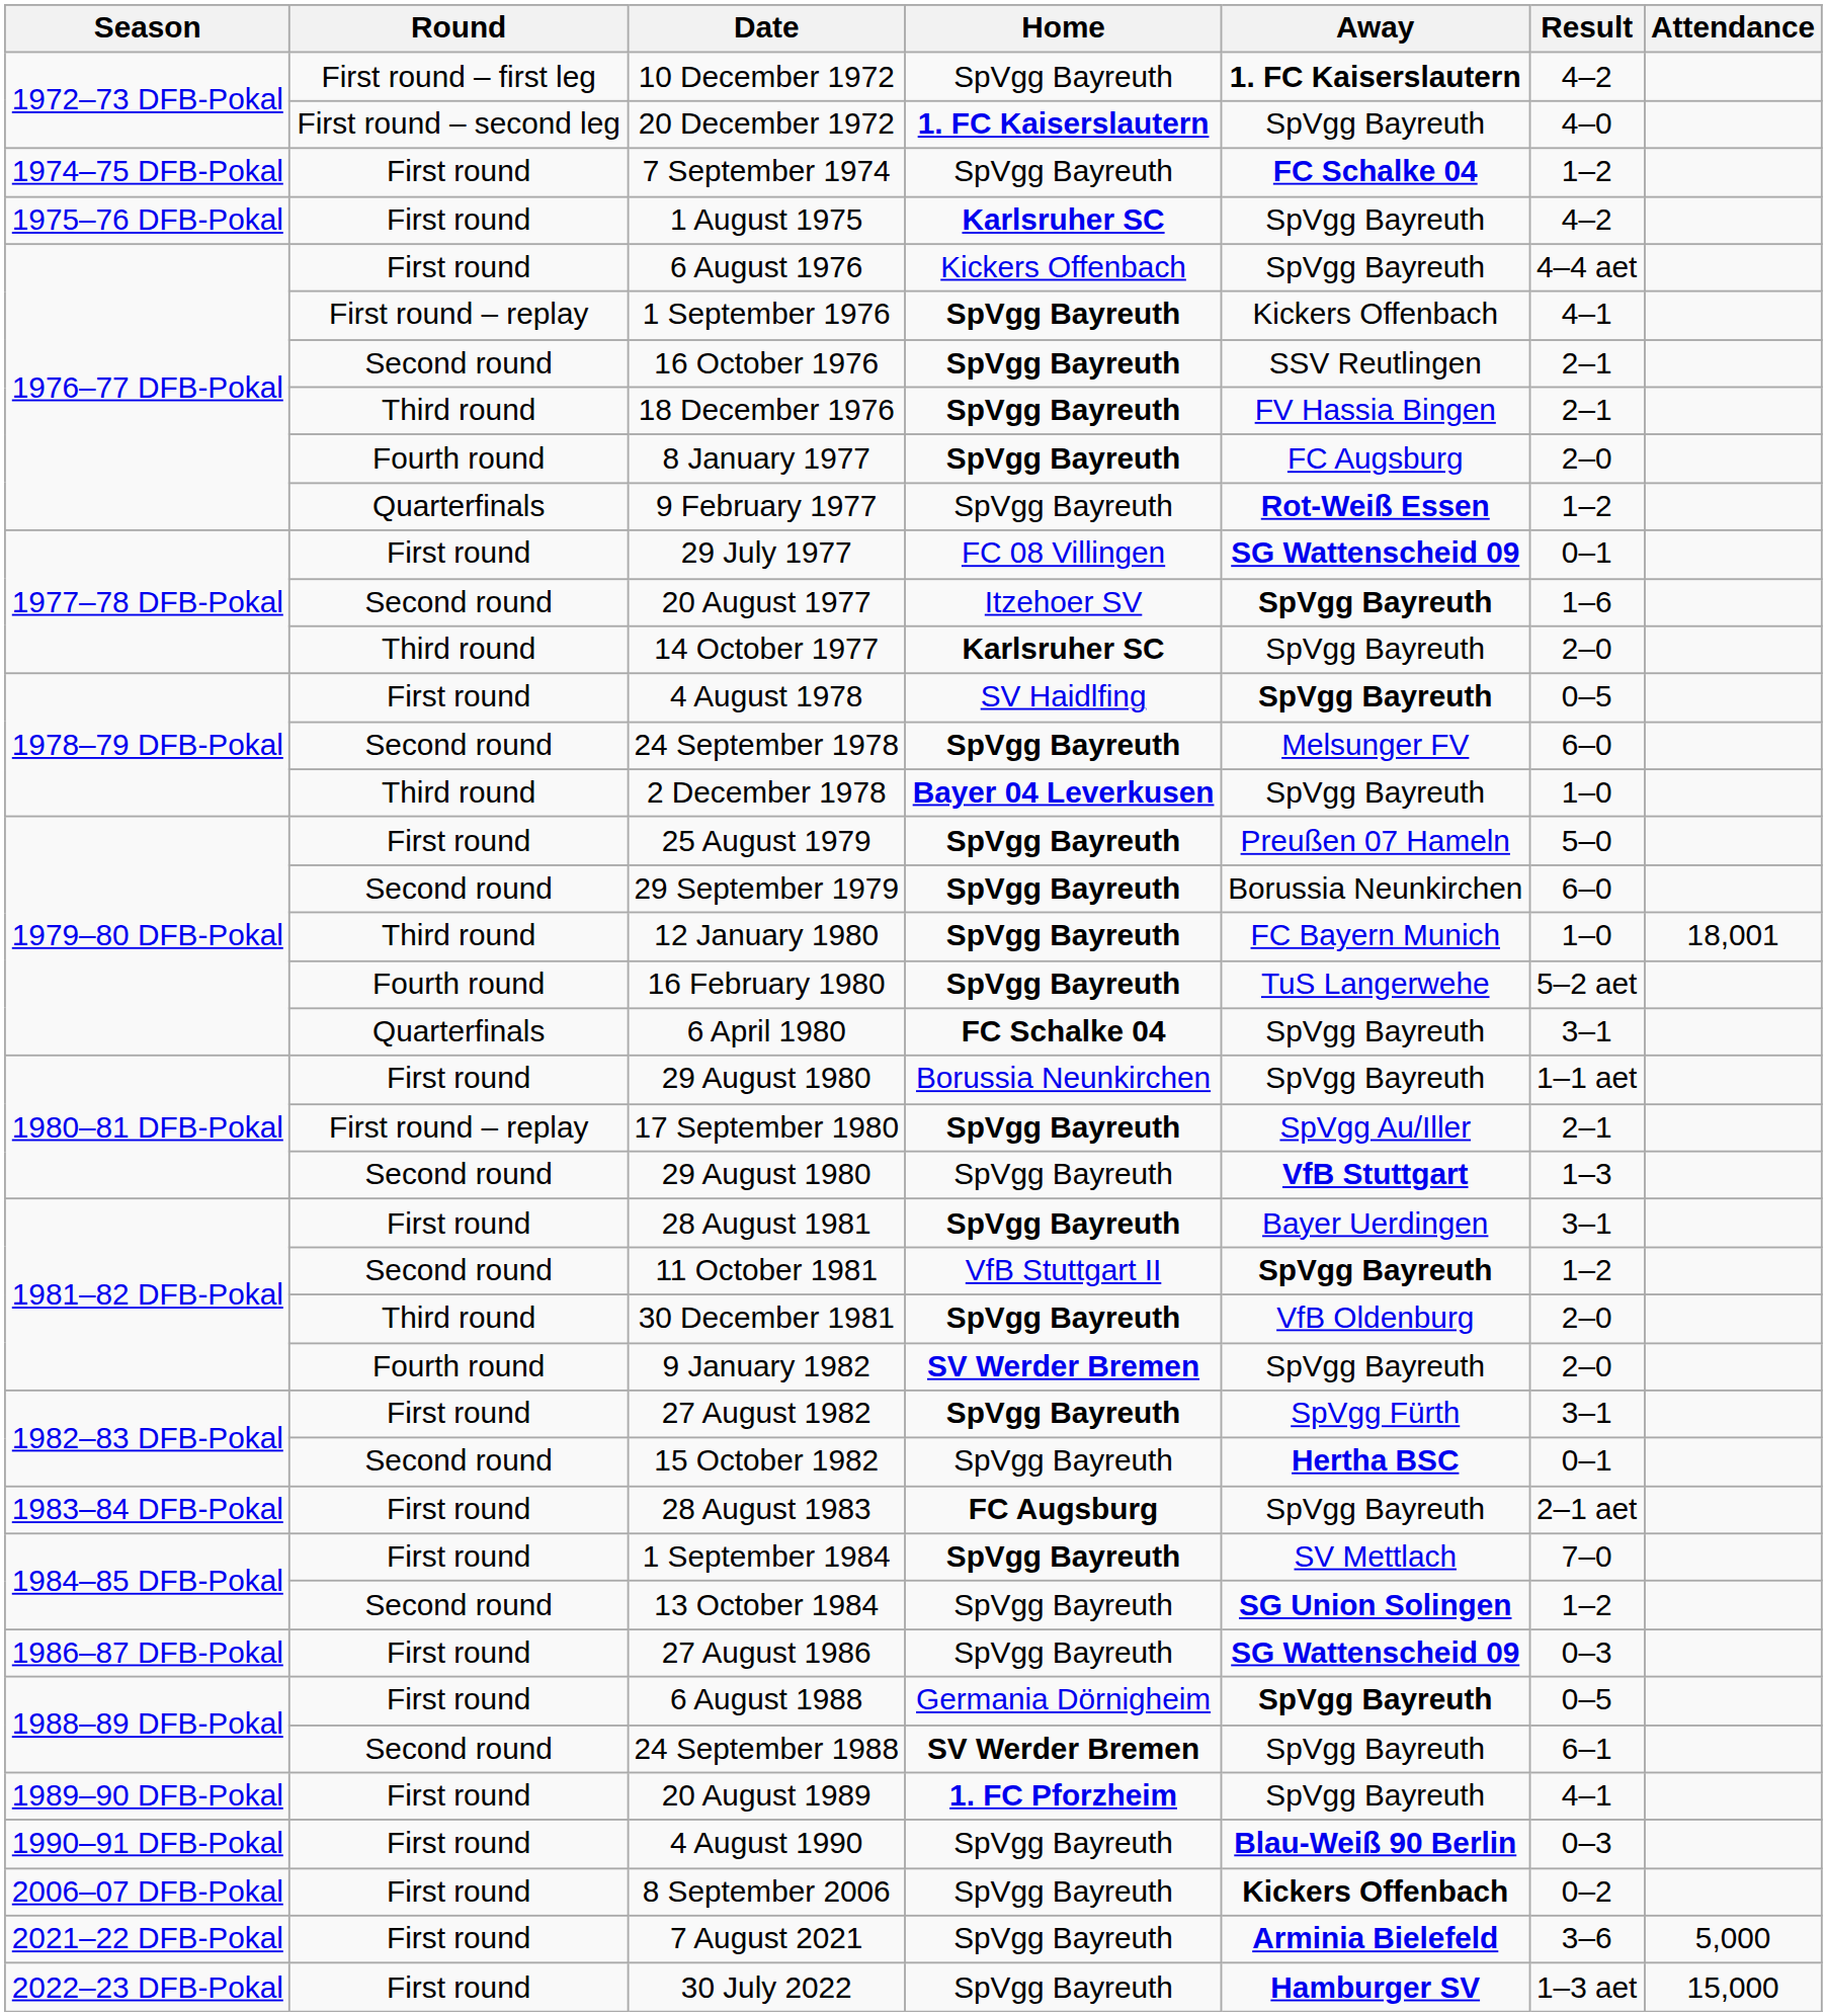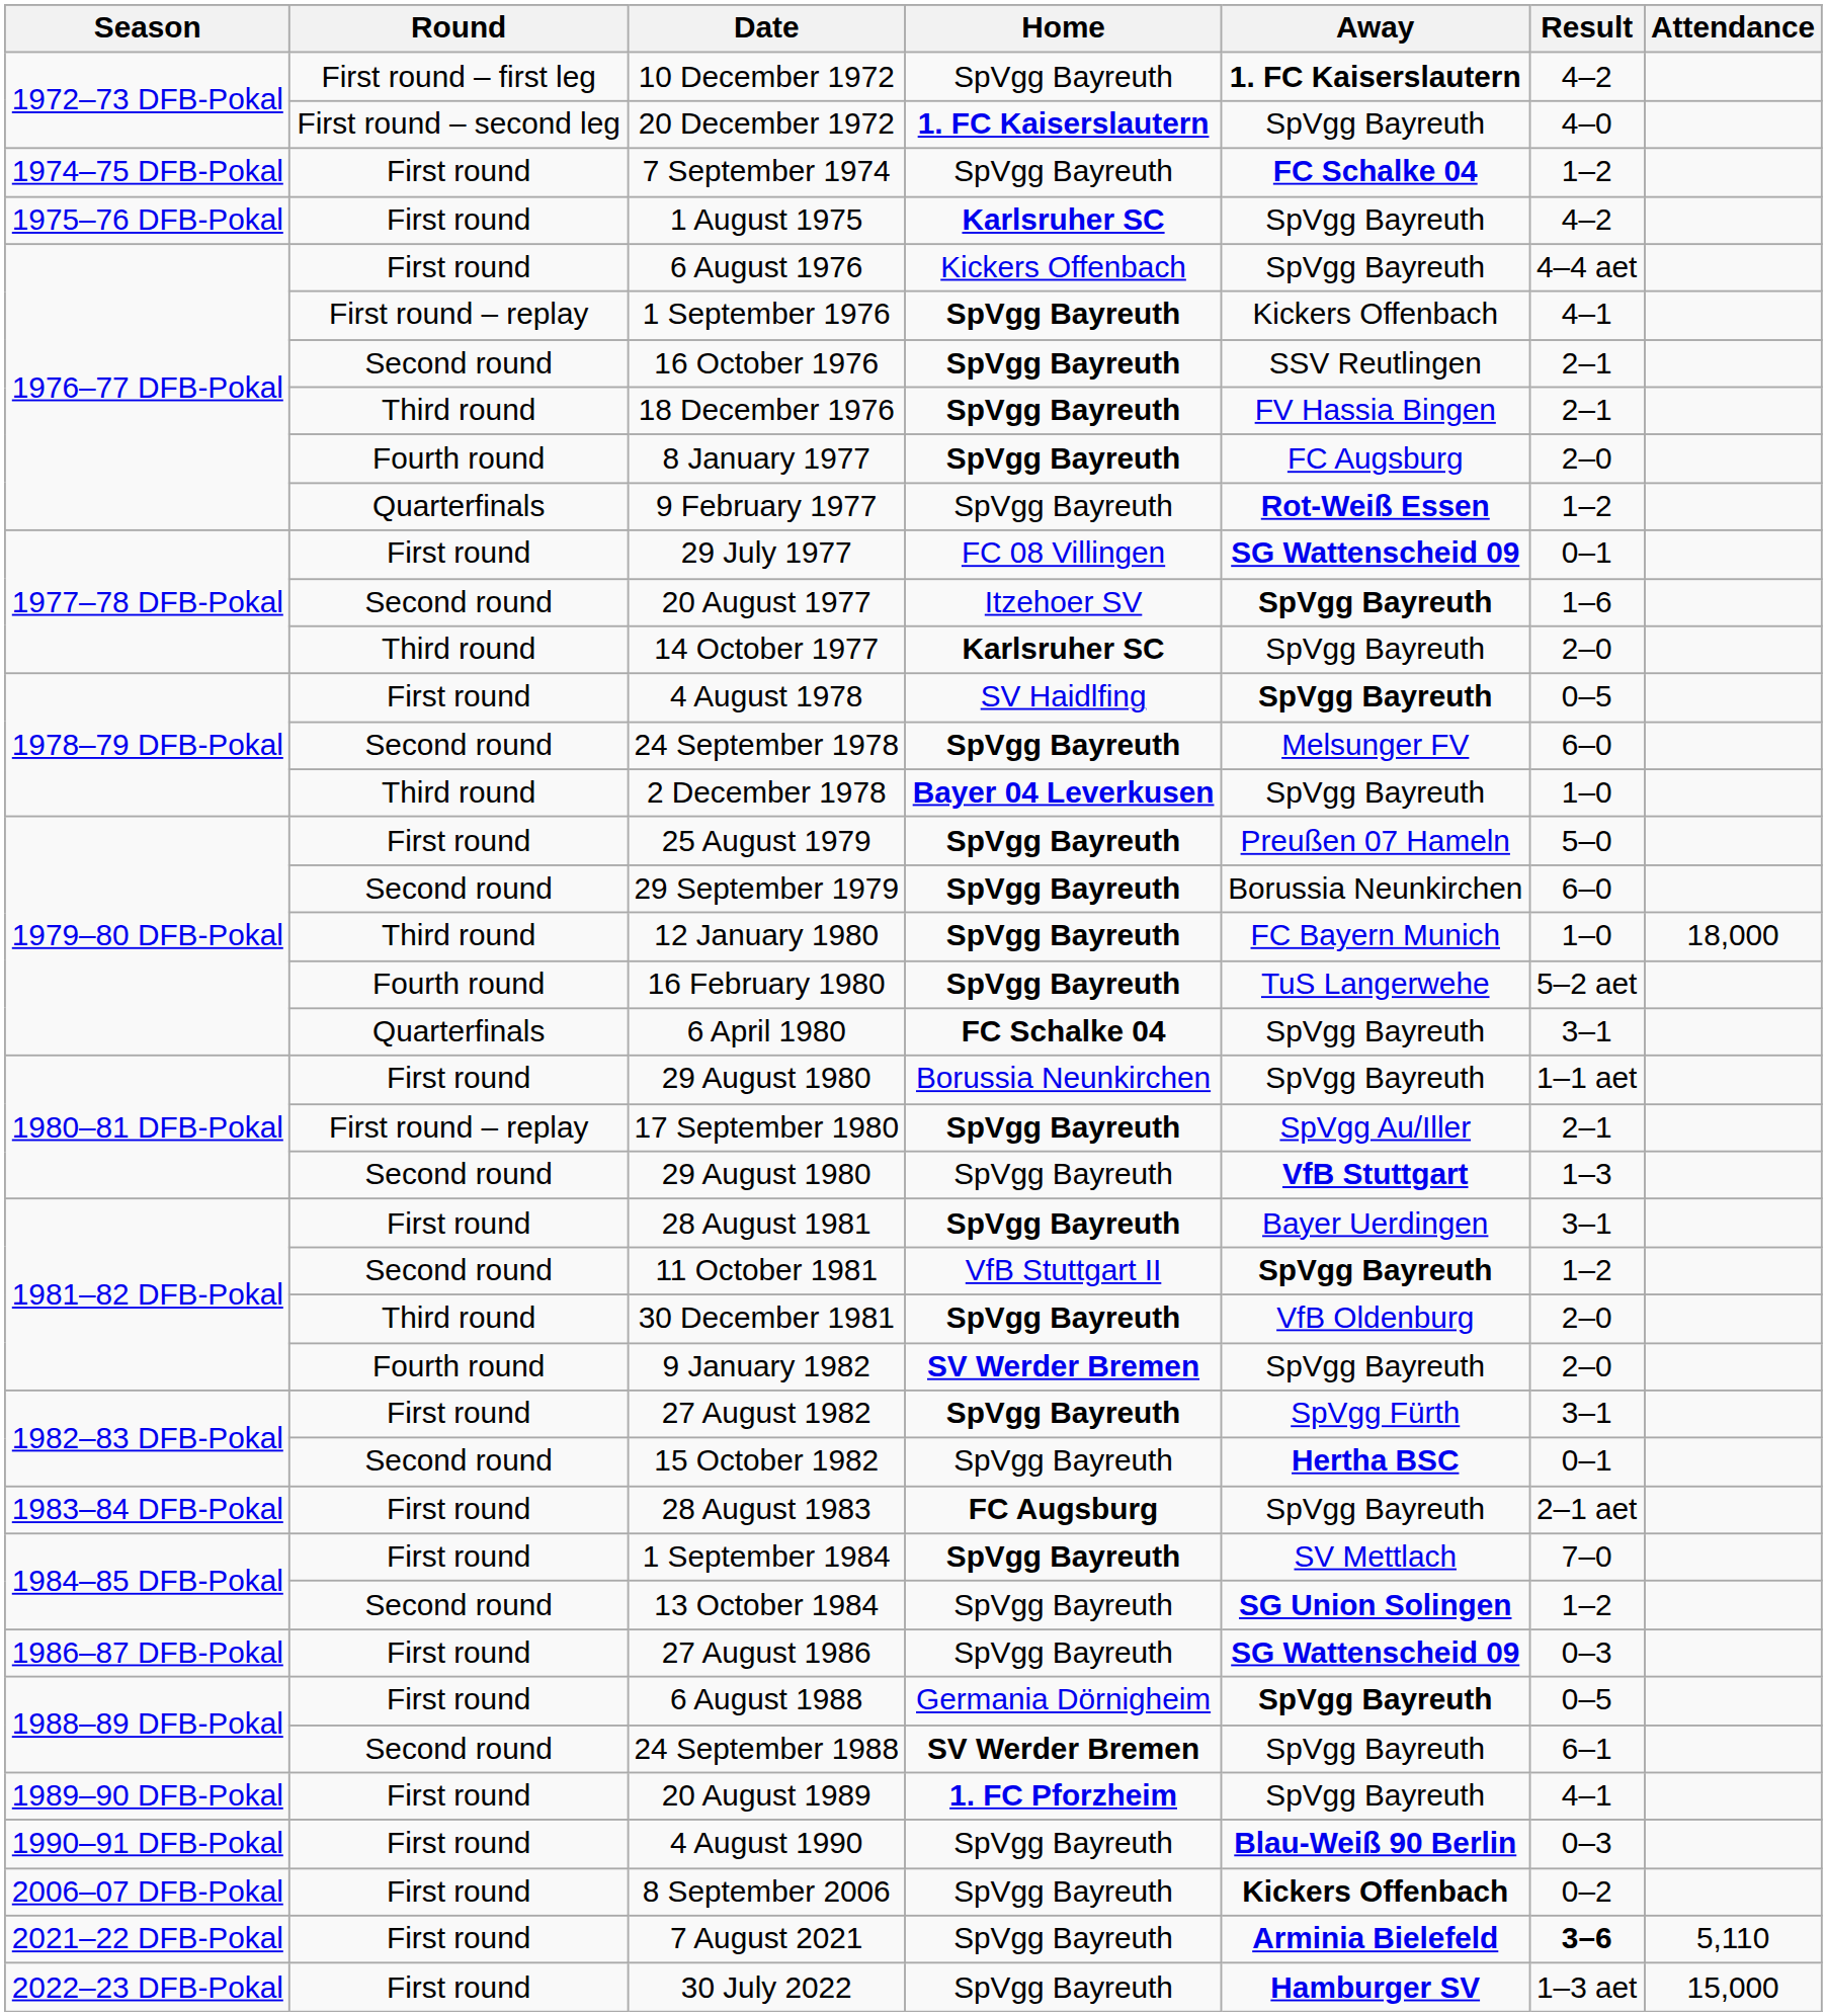 <table class="wikitable">
 <tr>
 <th>Season</th>
 <th>Round</th>
 <th>Date</th>
 <th>Home</th>
 <th>Away</th>
 <th>Result</th>
 <th>Attendance</th>
 </tr>
 <tr align="center">
 <td rowspan=2><a href='#'>1972–73 DFB-Pokal</a></td>
 <td>First round – first leg</td>
 <td>10 December 1972</td>
 <td>SpVgg Bayreuth</td>
 <td><strong>1. FC Kaiserslautern</strong></td>
 <td>4–2</td>
 <td></td>
 </tr>
 <tr align="center">
 <td>First round – second leg</td>
 <td>20 December 1972</td>
 <td><strong><a href='#'>1. FC Kaiserslautern</a></strong></td>
 <td>SpVgg Bayreuth</td>
 <td>4–0</td>
 <td></td>
 </tr>
 <tr align="center">
 <td><a href='#'>1974–75 DFB-Pokal</a></td>
 <td>First round</td>
 <td>7 September 1974</td>
 <td>SpVgg Bayreuth</td>
 <td><strong><a href='#'>FC Schalke 04</a></strong></td>
 <td>1–2</td>
 <td></td>
 </tr>
 <tr align="center">
 <td><a href='#'>1975–76 DFB-Pokal</a></td>
 <td>First round</td>
 <td>1 August 1975</td>
 <td><strong><a href='#'>Karlsruher SC</a></strong></td>
 <td>SpVgg Bayreuth</td>
 <td>4–2</td>
 <td></td>
 </tr>
 <tr align="center">
 <td rowspan=6><a href='#'>1976–77 DFB-Pokal</a></td>
 <td>First round</td>
 <td>6 August 1976</td>
 <td><a href='#'>Kickers Offenbach</a></td>
 <td>SpVgg Bayreuth</td>
 <td>4–4 aet</td>
 <td></td>
 </tr>
 <tr align="center">
 <td>First round – replay</td>
 <td>1 September 1976</td>
 <td><strong>SpVgg Bayreuth</strong></td>
 <td>Kickers Offenbach</td>
 <td>4–1</td>
 <td></td>
 </tr>
 <tr align="center">
 <td>Second round</td>
 <td>16 October 1976</td>
 <td><strong>SpVgg Bayreuth</strong></td>
 <td>SSV Reutlingen</td>
 <td>2–1</td>
 <td></td>
 </tr>
 <tr align="center">
 <td>Third round</td>
 <td>18 December 1976</td>
 <td><strong>SpVgg Bayreuth</strong></td>
 <td><a href='#'>FV Hassia Bingen</a></td>
 <td>2–1</td>
 <td></td>
 </tr>
 <tr align="center">
 <td>Fourth round</td>
 <td>8 January 1977</td>
 <td><strong>SpVgg Bayreuth</strong></td>
 <td><a href='#'>FC Augsburg</a></td>
 <td>2–0</td>
 <td></td>
 </tr>
 <tr align="center">
 <td>Quarterfinals</td>
 <td>9 February 1977</td>
 <td>SpVgg Bayreuth</td>
 <td><strong><a href='#'>Rot-Weiß Essen</a></strong></td>
 <td>1–2</td>
 <td></td>
 </tr>
 <tr align="center">
 <td rowspan=3><a href='#'>1977–78 DFB-Pokal</a></td>
 <td>First round</td>
 <td>29 July 1977</td>
 <td><a href='#'>FC 08 Villingen</a></td>
 <td><strong><a href='#'>SG Wattenscheid 09</a></strong></td>
 <td>0–1</td>
 <td></td>
 </tr>
 <tr align="center">
 <td>Second round</td>
 <td>20 August 1977</td>
 <td><a href='#'>Itzehoer SV</a></td>
 <td><strong>SpVgg Bayreuth</strong></td>
 <td>1–6</td>
 <td></td>
 </tr>
 <tr align="center">
 <td>Third round</td>
 <td>14 October 1977</td>
 <td><strong>Karlsruher SC</strong></td>
 <td>SpVgg Bayreuth</td>
 <td>2–0</td>
 <td></td>
 </tr>
 <tr align="center">
 <td rowspan=3><a href='#'>1978–79 DFB-Pokal</a></td>
 <td>First round</td>
 <td>4 August 1978</td>
 <td><a href='#'>SV Haidlfing</a></td>
 <td><strong>SpVgg Bayreuth</strong></td>
 <td>0–5</td>
 <td></td>
 </tr>
 <tr align="center">
 <td>Second round</td>
 <td>24 September 1978</td>
 <td><strong>SpVgg Bayreuth</strong></td>
 <td><a href='#'>Melsunger FV</a></td>
 <td>6–0</td>
 <td></td>
 </tr>
 <tr align="center">
 <td>Third round</td>
 <td>2 December 1978</td>
 <td><strong><a href='#'>Bayer 04 Leverkusen</a></strong></td>
 <td>SpVgg Bayreuth</td>
 <td>1–0</td>
 <td></td>
 </tr>
 <tr align="center">
 <td rowspan=5><a href='#'>1979–80 DFB-Pokal</a></td>
 <td>First round</td>
 <td>25 August 1979</td>
 <td><strong>SpVgg Bayreuth</strong></td>
 <td><a href='#'>Preußen 07 Hameln</a></td>
 <td>5–0</td>
 <td></td>
 </tr>
 <tr align="center">
 <td>Second round</td>
 <td>29 September 1979</td>
 <td><strong>SpVgg Bayreuth</strong></td>
 <td>Borussia Neunkirchen</td>
 <td>6–0</td>
 <td></td>
 </tr>
 <tr align="center">
 <td>Third round</td>
 <td>12 January 1980</td>
 <td><strong>SpVgg Bayreuth</strong></td>
 <td><a href='#'>FC Bayern Munich</a></td>
 <td>1–0</td>
-<td>18,001</td>
+<td>18,000</td>
 </tr>
 <tr align="center">
 <td>Fourth round</td>
 <td>16 February 1980</td>
 <td><strong>SpVgg Bayreuth</strong></td>
 <td><a href='#'>TuS Langerwehe</a></td>
 <td>5–2 aet</td>
 <td></td>
 </tr>
 <tr align="center">
 <td>Quarterfinals</td>
 <td>6 April 1980</td>
 <td><strong>FC Schalke 04</strong></td>
 <td>SpVgg Bayreuth</td>
 <td>3–1</td>
 <td></td>
 </tr>
 <tr align="center">
 <td rowspan=3><a href='#'>1980–81 DFB-Pokal</a></td>
 <td>First round</td>
 <td>29 August 1980</td>
 <td><a href='#'>Borussia Neunkirchen</a></td>
 <td>SpVgg Bayreuth</td>
 <td>1–1 aet</td>
 <td></td>
 </tr>
 <tr align="center">
 <td>First round – replay</td>
 <td>17 September 1980</td>
 <td><strong>SpVgg Bayreuth</strong></td>
 <td><a href='#'>SpVgg Au/Iller</a></td>
 <td>2–1</td>
 <td></td>
 </tr>
 <tr align="center">
 <td>Second round</td>
 <td>29 August 1980</td>
 <td>SpVgg Bayreuth</td>
 <td><strong><a href='#'>VfB Stuttgart</a></strong></td>
 <td>1–3</td>
 <td></td>
 </tr>
 <tr align="center">
 <td rowspan=4><a href='#'>1981–82 DFB-Pokal</a></td>
 <td>First round</td>
 <td>28 August 1981</td>
 <td><strong>SpVgg Bayreuth</strong></td>
 <td><a href='#'>Bayer Uerdingen</a></td>
 <td>3–1</td>
 <td></td>
 </tr>
 <tr align="center">
 <td>Second round</td>
 <td>11 October 1981</td>
 <td><a href='#'>VfB Stuttgart II</a></td>
 <td><strong>SpVgg Bayreuth</strong></td>
 <td>1–2</td>
 <td></td>
 </tr>
 <tr align="center">
 <td>Third round</td>
 <td>30 December 1981</td>
 <td><strong>SpVgg Bayreuth</strong></td>
 <td><a href='#'>VfB Oldenburg</a></td>
 <td>2–0</td>
 <td></td>
 </tr>
 <tr align="center">
 <td>Fourth round</td>
 <td>9 January 1982</td>
 <td><strong><a href='#'>SV Werder Bremen</a></strong></td>
 <td>SpVgg Bayreuth</td>
 <td>2–0</td>
 <td></td>
 </tr>
 <tr align="center">
 <td rowspan=2><a href='#'>1982–83 DFB-Pokal</a></td>
 <td>First round</td>
 <td>27 August 1982</td>
 <td><strong>SpVgg Bayreuth</strong></td>
 <td><a href='#'>SpVgg Fürth</a></td>
 <td>3–1</td>
 <td></td>
 </tr>
 <tr align="center">
 <td>Second round</td>
 <td>15 October 1982</td>
 <td>SpVgg Bayreuth</td>
 <td><strong><a href='#'>Hertha BSC</a></strong></td>
 <td>0–1</td>
 <td></td>
 </tr>
 <tr align="center">
 <td><a href='#'>1983–84 DFB-Pokal</a></td>
 <td>First round</td>
 <td>28 August 1983</td>
 <td><strong>FC Augsburg</strong></td>
 <td>SpVgg Bayreuth</td>
 <td>2–1 aet</td>
 <td></td>
 </tr>
 <tr align="center">
 <td rowspan=2><a href='#'>1984–85 DFB-Pokal</a></td>
 <td>First round</td>
 <td>1 September 1984</td>
 <td><strong>SpVgg Bayreuth</strong></td>
 <td><a href='#'>SV Mettlach</a></td>
 <td>7–0</td>
 <td></td>
 </tr>
 <tr align="center">
 <td>Second round</td>
 <td>13 October 1984</td>
 <td>SpVgg Bayreuth</td>
 <td><strong><a href='#'>SG Union Solingen</a></strong></td>
 <td>1–2</td>
 <td></td>
 </tr>
 <tr align="center">
 <td><a href='#'>1986–87 DFB-Pokal</a></td>
 <td>First round</td>
 <td>27 August 1986</td>
 <td>SpVgg Bayreuth</td>
 <td><strong><a href='#'>SG Wattenscheid 09</a></strong></td>
 <td>0–3</td>
 <td></td>
 </tr>
 <tr align="center">
 <td rowspan=2><a href='#'>1988–89 DFB-Pokal</a></td>
 <td>First round</td>
 <td>6 August 1988</td>
 <td><a href='#'>Germania Dörnigheim</a></td>
 <td><strong>SpVgg Bayreuth</strong></td>
 <td>0–5</td>
 <td></td>
 </tr>
 <tr align="center">
 <td>Second round</td>
 <td>24 September 1988</td>
 <td><strong>SV Werder Bremen</strong></td>
 <td>SpVgg Bayreuth</td>
 <td>6–1</td>
 <td></td>
 </tr>
 <tr align="center">
 <td><a href='#'>1989–90 DFB-Pokal</a></td>
 <td>First round</td>
 <td>20 August 1989</td>
 <td><strong><a href='#'>1. FC Pforzheim</a></strong></td>
 <td>SpVgg Bayreuth</td>
 <td>4–1</td>
 <td></td>
 </tr>
 <tr align="center">
 <td><a href='#'>1990–91 DFB-Pokal</a></td>
 <td>First round</td>
 <td>4 August 1990</td>
 <td>SpVgg Bayreuth</td>
 <td><strong><a href='#'>Blau-Weiß 90 Berlin</a></strong></td>
 <td>0–3</td>
 <td></td>
 </tr>
 <tr align="center">
 <td><a href='#'>2006–07 DFB-Pokal</a></td>
 <td>First round</td>
 <td>8 September 2006</td>
 <td>SpVgg Bayreuth</td>
 <td><strong>Kickers Offenbach</strong></td>
 <td>0–2</td>
 <td></td>
 </tr>
 <tr align="center">
 <td><a href='#'>2021–22 DFB-Pokal</a></td>
 <td>First round</td>
 <td>7 August 2021</td>
 <td>SpVgg Bayreuth</td>
 <td><strong><a href='#'>Arminia Bielefeld</a></strong></td>
-<td>3–6</td>
-<td>5,000</td>
+<td><strong>3–6</strong></td>
+<td>5,110</td>
 </tr>
 <tr align="center">
 <td><a href='#'>2022–23 DFB-Pokal</a></td>
 <td>First round</td>
 <td>30 July 2022</td>
 <td>SpVgg Bayreuth</td>
 <td><strong><a href='#'>Hamburger SV</a></strong></td>
 <td>1–3 aet</td>
 <td>15,000</td>
 </tr>
 </table>
